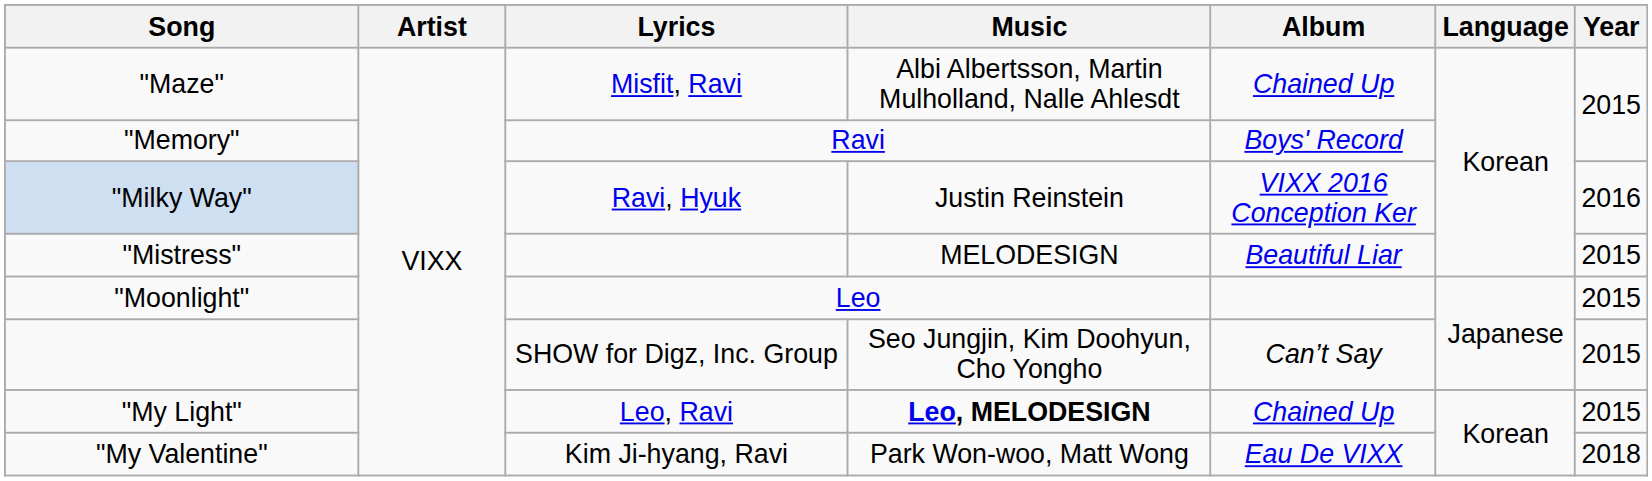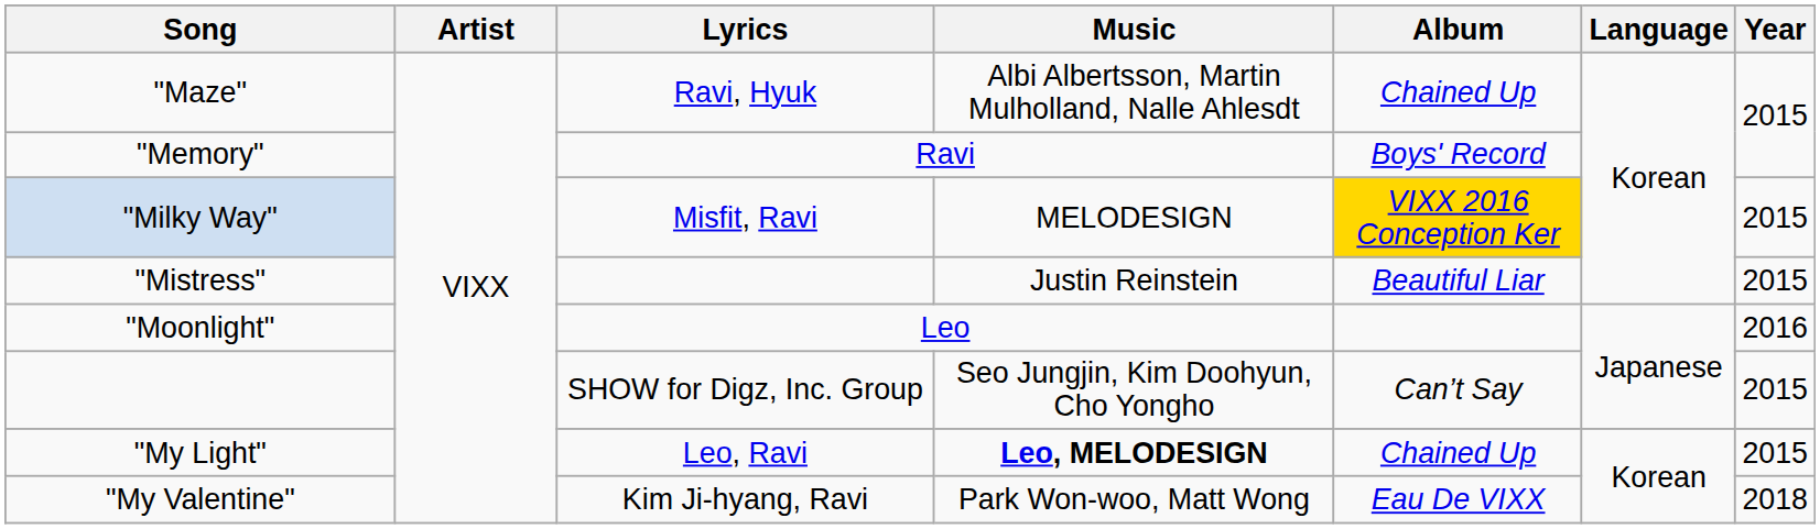 <table class="wikitable sortable" style="margin:0.5em auto; clear:both; font-size:.9em; text-align:center; width:100%">
 <tr>
 <th style="width:25%">Song</th>
 <th style="width:10%">Artist</th>
 <th class="unsortable" style="width:25%">Lyrics</th>
 <th class="unsortable" style="width:25%">Music</th>
 <th style="width:25%">Album</th>
 <th style="width:25%">Language</th>
 <th style="width:25%">Year</th>
 </tr>
 <tr>
 <td>"Maze"</td>
 <td rowspan="8">VIXX</td>
-<td><a href='#'>Misfit</a>, <a href='#'>Ravi</a></td>
+<td><a href='#'>Ravi</a>, <a href='#'>Hyuk</a></td>
 <td>Albi Albertsson, Martin Mulholland, Nalle Ahlesdt</td>
 <td><em><a href='#'>Chained Up</a></em></td>
 <td rowspan="4">Korean</td>
 <td rowspan="2">2015</td>
 </tr>
 <tr>
 <td>"Memory"</td>
 <td colspan="2"><a href='#'>Ravi</a></td>
 <td><em><a href='#'>Boys' Record</a></em></td>
 </tr>
 <tr>
 <td style="background:#CEDFF2;">"Milky Way"</td>
-<td><a href='#'>Ravi</a>, <a href='#'>Hyuk</a></td>
-<td>Justin Reinstein</td>
-<td><em><a href='#'>VIXX 2016 Conception Ker</a></em></td>
-<td>2016</td>
+<td><a href='#'>Misfit</a>, <a href='#'>Ravi</a></td>
+<td>MELODESIGN</td>
+<td style="background: gold;"><em><a href='#'>VIXX 2016 Conception Ker</a></em></td>
+<td>2015</td>
 </tr>
 <tr>
 <td>"Mistress"</td>
 <td></td>
-<td>MELODESIGN</td>
+<td>Justin Reinstein</td>
 <td><em><a href='#'>Beautiful Liar</a></em></td>
 <td>2015</td>
 </tr>
 <tr>
 <td>"Moonlight"</td>
 <td colspan="2"><a href='#'>Leo</a></td>
 <td></td>
 <td rowspan="2">Japanese</td>
-<td>2015</td>
+<td>2016</td>
 </tr>
 <tr>
 <td></td>
 <td>SHOW for Digz, Inc. Group</td>
 <td>Seo Jungjin, Kim Doohyun, Cho Yongho</td>
 <td><em>Can’t Say</em></td>
 <td>2015</td>
 </tr>
 <tr>
 <td>"My Light"</td>
 <td><a href='#'>Leo</a>, <a href='#'>Ravi</a></td>
 <td><strong><a href='#'>Leo</a>, MELODESIGN</strong></td>
 <td><em><a href='#'>Chained Up</a></em></td>
 <td rowspan="2">Korean</td>
 <td>2015</td>
 </tr>
 <tr>
 <td>"My Valentine"</td>
 <td>Kim Ji-hyang, Ravi</td>
 <td>Park Won-woo, Matt Wong</td>
 <td><em><a href='#'>Eau De VIXX</a></em></td>
 <td>2018</td>
 </tr>
 </table>
